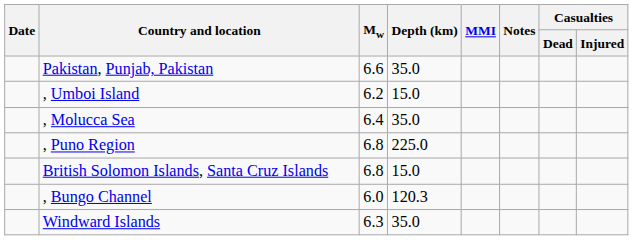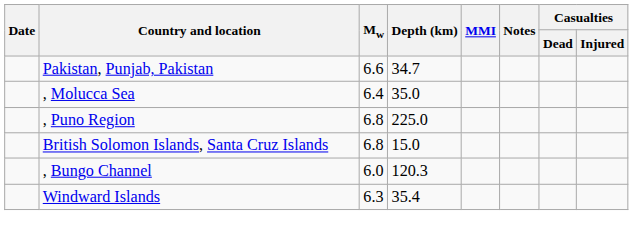 <table class="wikitable sortable sort-under" style="border:1px black; margin-left:1em;">
 <tr>
 <th rowspan="2"><small>Date</small></th>
 <th rowspan="2" style="width: 310px"><small>Country and location</small></th>
 <th rowspan="2"><small>M<sub>w</sub></small></th>
 <th rowspan="2"><small>Depth (km)</small></th>
 <th rowspan="2"><small><a href='#'>MMI</a></small></th>
 <th rowspan="2" class="unsortable"><small>Notes</small></th>
 <th colspan="2"><small>Casualties</small></th>
 </tr>
 <tr>
 <th><small>Dead</small></th>
 <th><small>Injured</small></th>
 </tr>
 <tr>
 <td></td>
 <td> <a href='#'>Pakistan</a>, <a href='#'>Punjab, Pakistan</a></td>
 <td>6.6</td>
-<td>35.0</td>
-<td></td>
-<td></td>
-<td></td>
-<td></td>
-</tr>
-<tr>
-<td></td>
-<td>, <a href='#'>Umboi Island</a></td>
-<td>6.2</td>
-<td>15.0</td>
+<td>34.7</td>
 <td></td>
 <td></td>
 <td></td>
 <td></td>
 </tr>
 <tr>
 <td></td>
 <td>, <a href='#'>Molucca Sea</a></td>
 <td>6.4</td>
 <td>35.0</td>
 <td></td>
 <td></td>
 <td></td>
 <td></td>
 </tr>
 <tr>
 <td></td>
 <td>, <a href='#'>Puno Region</a></td>
 <td>6.8</td>
 <td>225.0</td>
 <td></td>
 <td></td>
 <td></td>
 <td></td>
 </tr>
 <tr>
 <td></td>
 <td> <a href='#'>British Solomon Islands</a>, <a href='#'>Santa Cruz Islands</a></td>
 <td>6.8</td>
 <td>15.0</td>
 <td></td>
 <td></td>
 <td></td>
 <td></td>
 </tr>
 <tr>
 <td></td>
 <td>, <a href='#'>Bungo Channel</a></td>
 <td>6.0</td>
 <td>120.3</td>
 <td></td>
 <td></td>
 <td></td>
 <td></td>
 </tr>
 <tr>
 <td></td>
 <td><a href='#'>Windward Islands</a></td>
 <td>6.3</td>
-<td>35.0</td>
+<td>35.4</td>
 <td></td>
 <td></td>
 <td></td>
 <td></td>
 </tr>
 </table>
